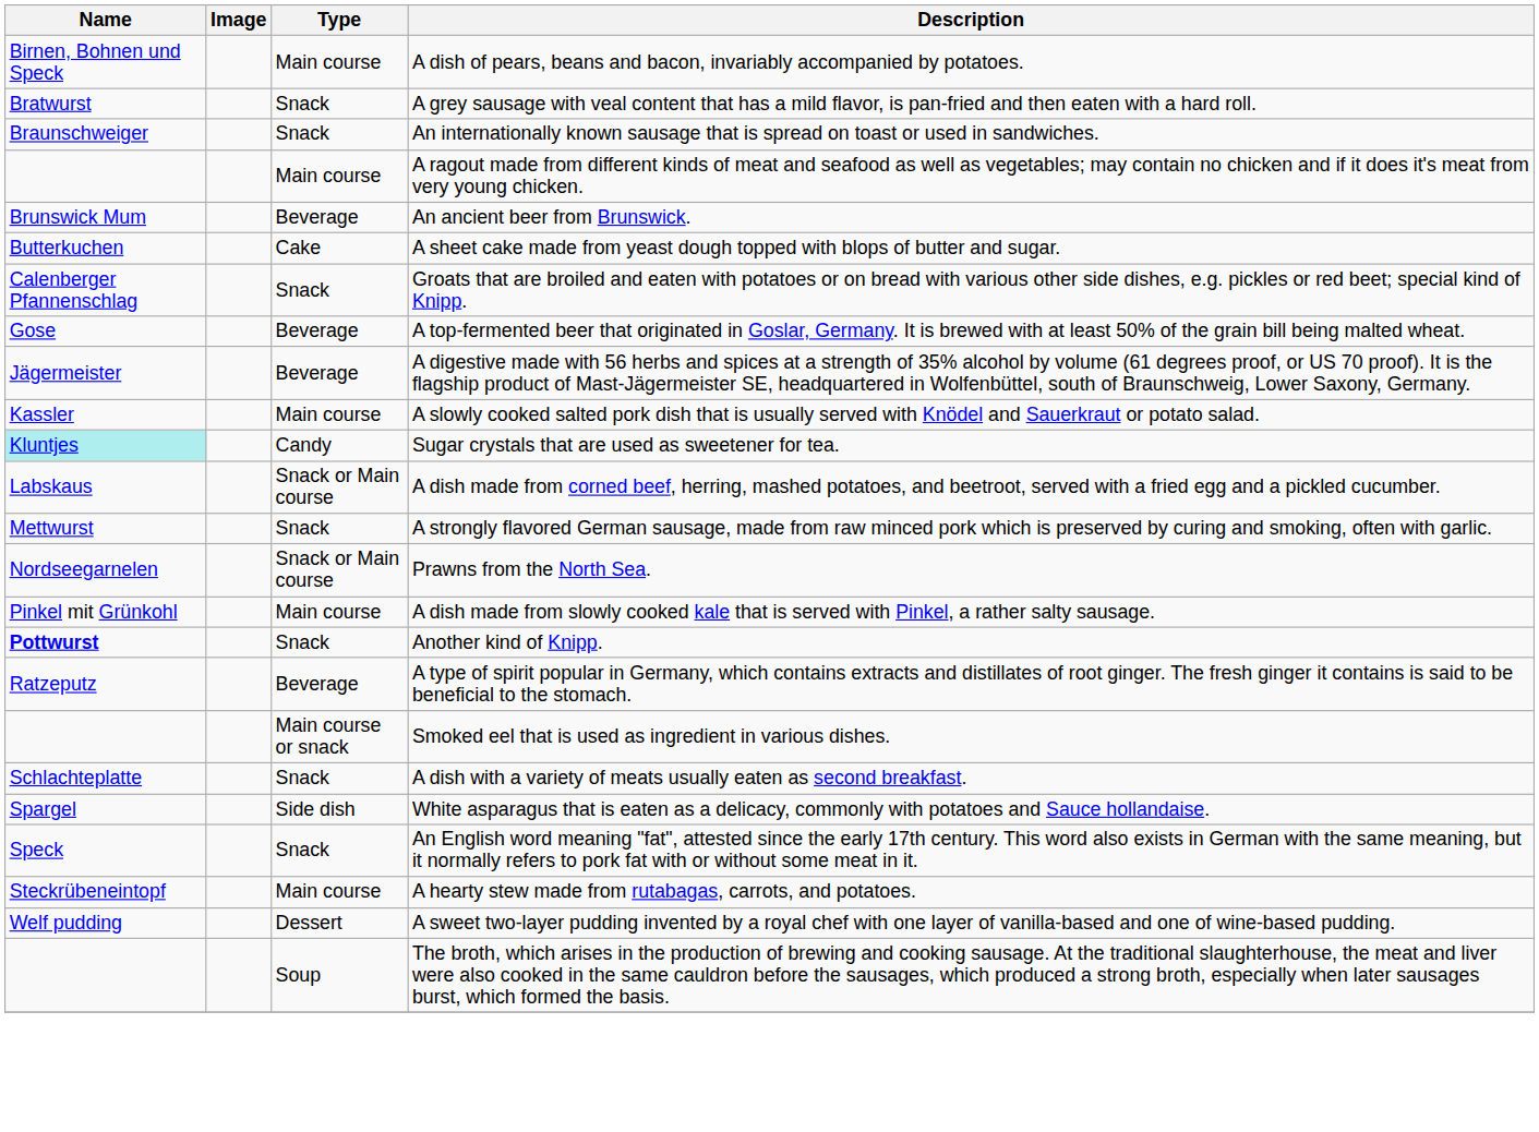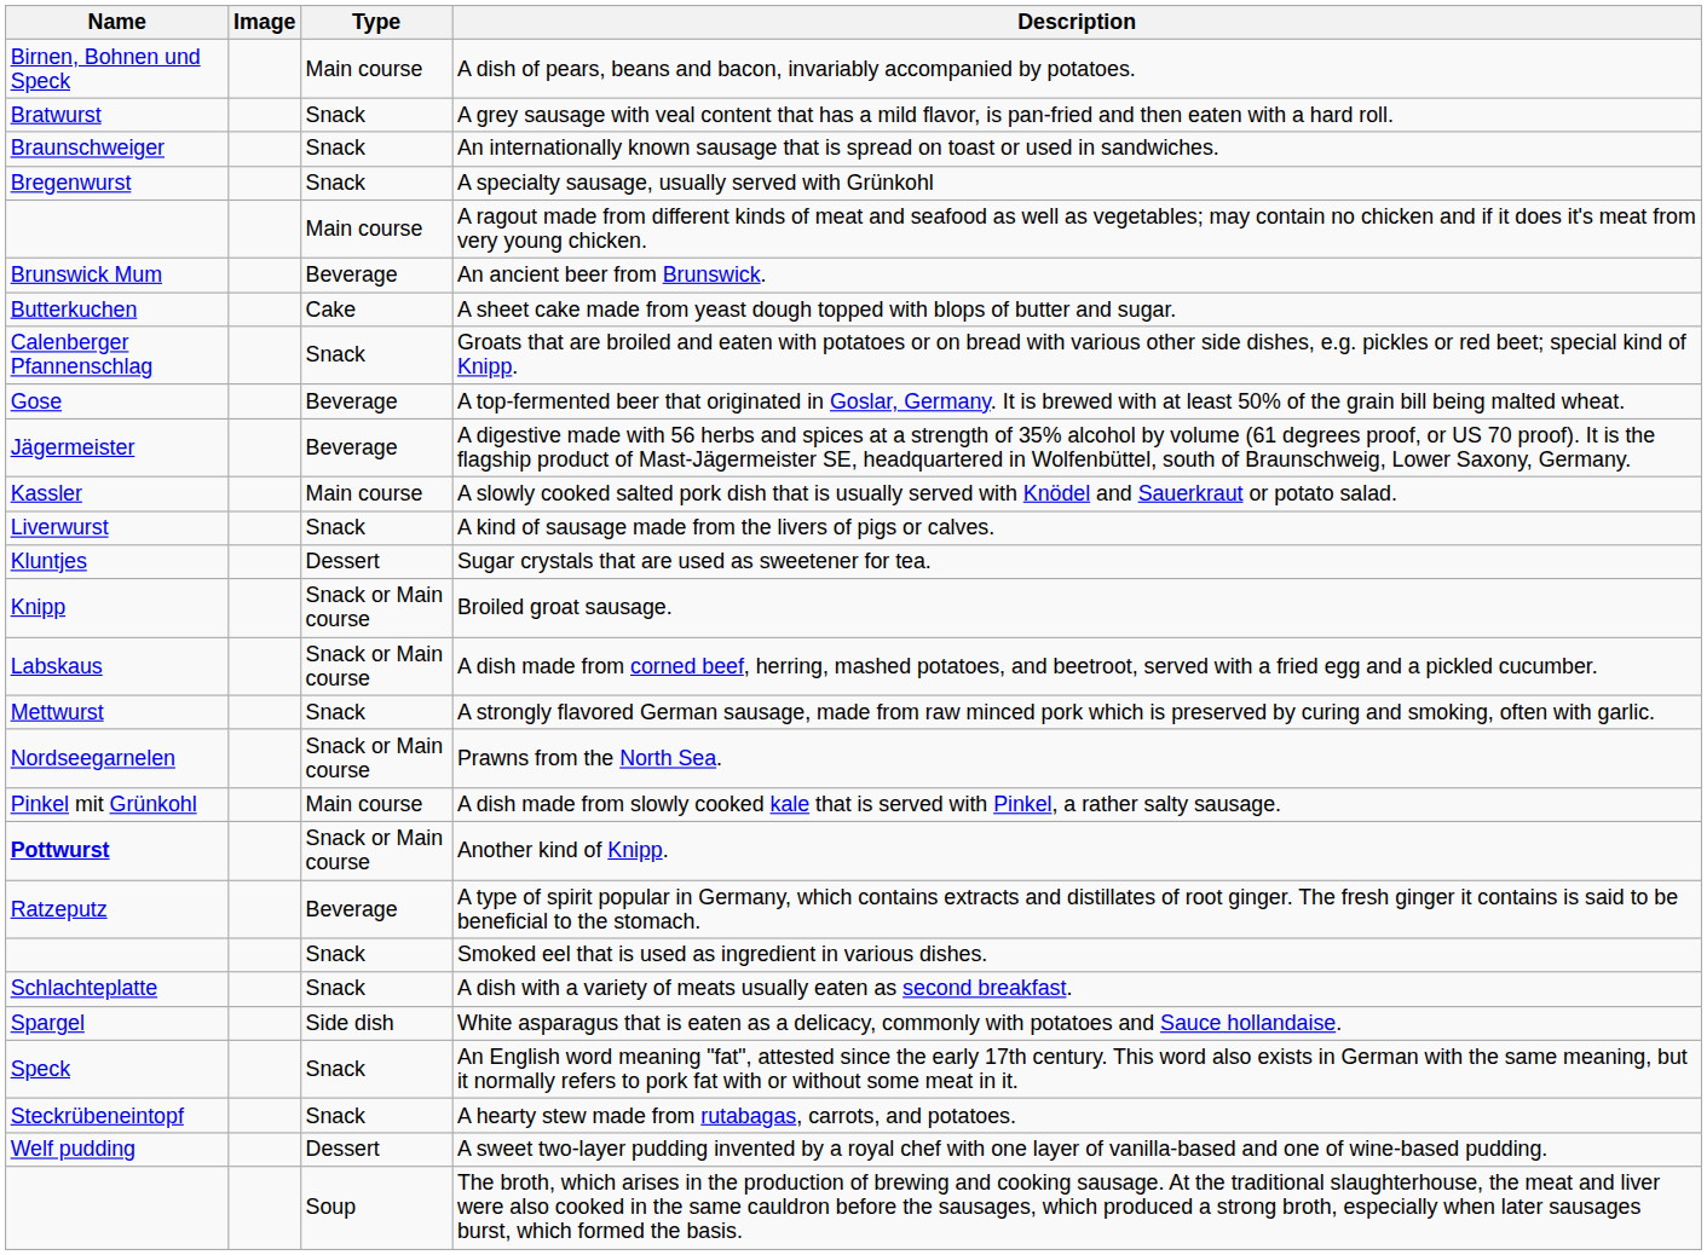 <table class="wikitable sortable" style="width:100%;">
 <tr>
 <th>Name</th>
 <th>Image</th>
 <th>Type</th>
 <th>Description</th>
 </tr>
 <tr>
 <td><a href='#'>Birnen, Bohnen und Speck</a></td>
 <td></td>
 <td>Main course</td>
 <td>A dish of pears, beans and bacon, invariably accompanied by potatoes.</td>
 </tr>
 <tr>
 <td><a href='#'>Bratwurst</a></td>
 <td></td>
 <td>Snack</td>
 <td>A grey sausage with veal content that has a mild flavor, is pan-fried and then eaten with a hard roll.</td>
 </tr>
 <tr>
 <td><a href='#'>Braunschweiger</a></td>
 <td></td>
 <td>Snack</td>
 <td>An internationally known sausage that is spread on toast or used in sandwiches.</td>
+</tr>
+<tr>
+<td><a href='#'>Bregenwurst</a></td>
+<td></td>
+<td>Snack</td>
+<td>A specialty sausage, usually served with Grünkohl</td>
 </tr>
 <tr>
 <td></td>
 <td></td>
 <td>Main course</td>
 <td>A ragout made from different kinds of meat and seafood as well as vegetables; may contain no chicken and if it does it's meat from very young chicken.</td>
 </tr>
 <tr>
 <td><a href='#'>Brunswick Mum</a></td>
 <td></td>
 <td>Beverage</td>
 <td>An ancient beer from <a href='#'>Brunswick</a>.</td>
 </tr>
 <tr>
 <td><a href='#'>Butterkuchen</a></td>
 <td></td>
 <td>Cake</td>
 <td>A sheet cake made from yeast dough topped with blops of butter and sugar.</td>
 </tr>
 <tr>
 <td><a href='#'>Calenberger Pfannenschlag</a></td>
 <td></td>
 <td>Snack</td>
 <td>Groats that are broiled and eaten with potatoes or on bread with various other side dishes, e.g. pickles or red beet; special kind of <a href='#'>Knipp</a>.</td>
 </tr>
 <tr>
 <td><a href='#'>Gose</a></td>
 <td></td>
 <td>Beverage</td>
 <td>A top-fermented beer that originated in <a href='#'>Goslar, Germany</a>. It is brewed with at least 50% of the grain bill being malted wheat.</td>
 </tr>
 <tr>
 <td><a href='#'>Jägermeister</a></td>
 <td></td>
 <td>Beverage</td>
 <td>A digestive made with 56 herbs and spices at a strength of 35% alcohol by volume (61 degrees proof, or US 70 proof). It is the flagship product of Mast-Jägermeister SE, headquartered in Wolfenbüttel, south of Braunschweig, Lower Saxony, Germany.</td>
 </tr>
 <tr>
 <td><a href='#'>Kassler</a></td>
 <td></td>
 <td>Main course</td>
 <td>A slowly cooked salted pork dish that is usually served with <a href='#'>Knödel</a> and <a href='#'>Sauerkraut</a> or potato salad.</td>
 </tr>
 <tr>
-<td style="background: paleturquoise;"><a href='#'>Kluntjes</a></td>
+<td><a href='#'>Liverwurst</a></td>
 <td></td>
-<td>Candy</td>
+<td>Snack</td>
+<td>A kind of sausage made from the livers of pigs or calves.</td>
+</tr>
+<tr>
+<td><a href='#'>Kluntjes</a></td>
+<td></td>
+<td>Dessert</td>
 <td>Sugar crystals that are used as sweetener for tea.</td>
+</tr>
+<tr>
+<td><a href='#'>Knipp</a></td>
+<td></td>
+<td>Snack or Main course</td>
+<td>Broiled groat sausage.</td>
 </tr>
 <tr>
 <td><a href='#'>Labskaus</a></td>
 <td></td>
 <td>Snack or Main course</td>
 <td>A dish made from <a href='#'>corned beef</a>, herring, mashed potatoes, and beetroot, served with a fried egg and a pickled cucumber.</td>
 </tr>
 <tr>
 <td><a href='#'>Mettwurst</a></td>
 <td></td>
 <td>Snack</td>
 <td>A strongly flavored German sausage, made from raw minced pork which is preserved by curing and smoking, often with garlic.</td>
 </tr>
 <tr>
 <td><a href='#'>Nordseegarnelen</a></td>
 <td></td>
 <td>Snack or Main course</td>
 <td>Prawns from the <a href='#'>North Sea</a>.</td>
 </tr>
 <tr>
 <td><a href='#'>Pinkel</a> mit <a href='#'>Grünkohl</a></td>
 <td></td>
 <td>Main course</td>
 <td>A dish made from slowly cooked <a href='#'>kale</a> that is served with <a href='#'>Pinkel</a>, a rather salty sausage.</td>
 </tr>
 <tr>
 <td><strong><a href='#'>Pottwurst</a></strong></td>
 <td></td>
-<td>Snack</td>
+<td>Snack or Main course</td>
 <td>Another kind of <a href='#'>Knipp</a>.</td>
 </tr>
 <tr>
 <td><a href='#'>Ratzeputz</a></td>
 <td></td>
 <td>Beverage</td>
 <td>A type of spirit popular in Germany, which contains extracts and distillates of root ginger. The fresh ginger it contains is said to be beneficial to the stomach.</td>
 </tr>
 <tr>
 <td></td>
 <td></td>
-<td>Main course or snack</td>
+<td>Snack</td>
 <td>Smoked eel that is used as ingredient in various dishes.</td>
 </tr>
 <tr>
 <td><a href='#'>Schlachteplatte</a></td>
 <td></td>
 <td>Snack</td>
 <td>A dish with a variety of meats usually eaten as <a href='#'>second breakfast</a>.</td>
 </tr>
 <tr>
 <td><a href='#'>Spargel</a></td>
 <td></td>
 <td>Side dish</td>
 <td>White asparagus that is eaten as a delicacy, commonly with potatoes and <a href='#'>Sauce hollandaise</a>.</td>
 </tr>
 <tr>
 <td><a href='#'>Speck</a></td>
 <td></td>
 <td>Snack</td>
 <td>An English word meaning "fat", attested since the early 17th century. This word also exists in German with the same meaning, but it normally refers to pork fat with or without some meat in it.</td>
 </tr>
 <tr>
 <td><a href='#'>Steckrübeneintopf</a></td>
 <td></td>
-<td>Main course</td>
+<td>Snack</td>
 <td>A hearty stew made from <a href='#'>rutabagas</a>, carrots, and potatoes.</td>
 </tr>
 <tr>
 <td><a href='#'>Welf pudding</a></td>
 <td></td>
 <td>Dessert</td>
 <td>A sweet two-layer pudding invented by a royal chef with one layer of vanilla-based and one of wine-based pudding.</td>
 </tr>
 <tr>
 <td></td>
 <td></td>
 <td>Soup</td>
 <td>The broth, which arises in the production of brewing and cooking sausage. At the traditional slaughterhouse, the meat and liver were also cooked in the same cauldron before the sausages, which produced a strong broth, especially when later sausages burst, which formed the basis.</td>
 </tr>
 <tr>
 </tr>
 </table>
